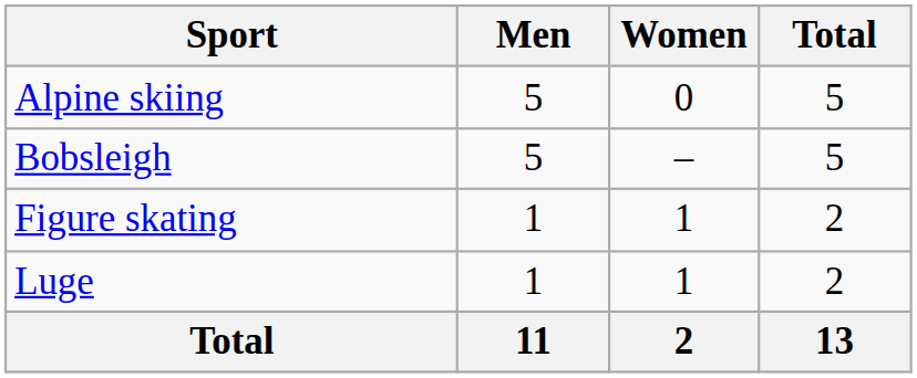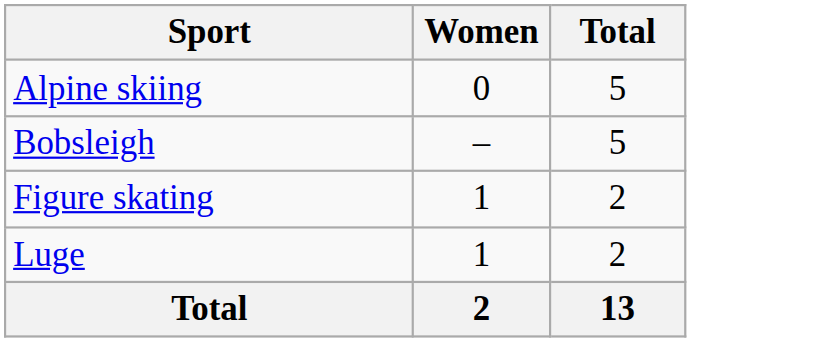 <table class="wikitable sortable" style="text-align:center;">
 <tr>
 <th width=180>Sport</th>
-<th width=55>Men</th>
 <th width=55>Women</th>
 <th width=55>Total</th>
 </tr>
 <tr>
 <td align=left><a href='#'>Alpine skiing</a></td>
-<td>5</td>
 <td>0</td>
 <td>5</td>
 </tr>
 <tr>
 <td align=left><a href='#'>Bobsleigh</a></td>
-<td>5</td>
 <td>–</td>
 <td>5</td>
 </tr>
 <tr>
 <td align=left><a href='#'>Figure skating</a></td>
 <td>1</td>
-<td>1</td>
 <td>2</td>
 </tr>
 <tr>
 <td align=left><a href='#'>Luge</a></td>
 <td>1</td>
-<td>1</td>
 <td>2</td>
 </tr>
 <tr>
 <th>Total</th>
-<th>11</th>
 <th>2</th>
 <th>13</th>
 </tr>
 </table>
